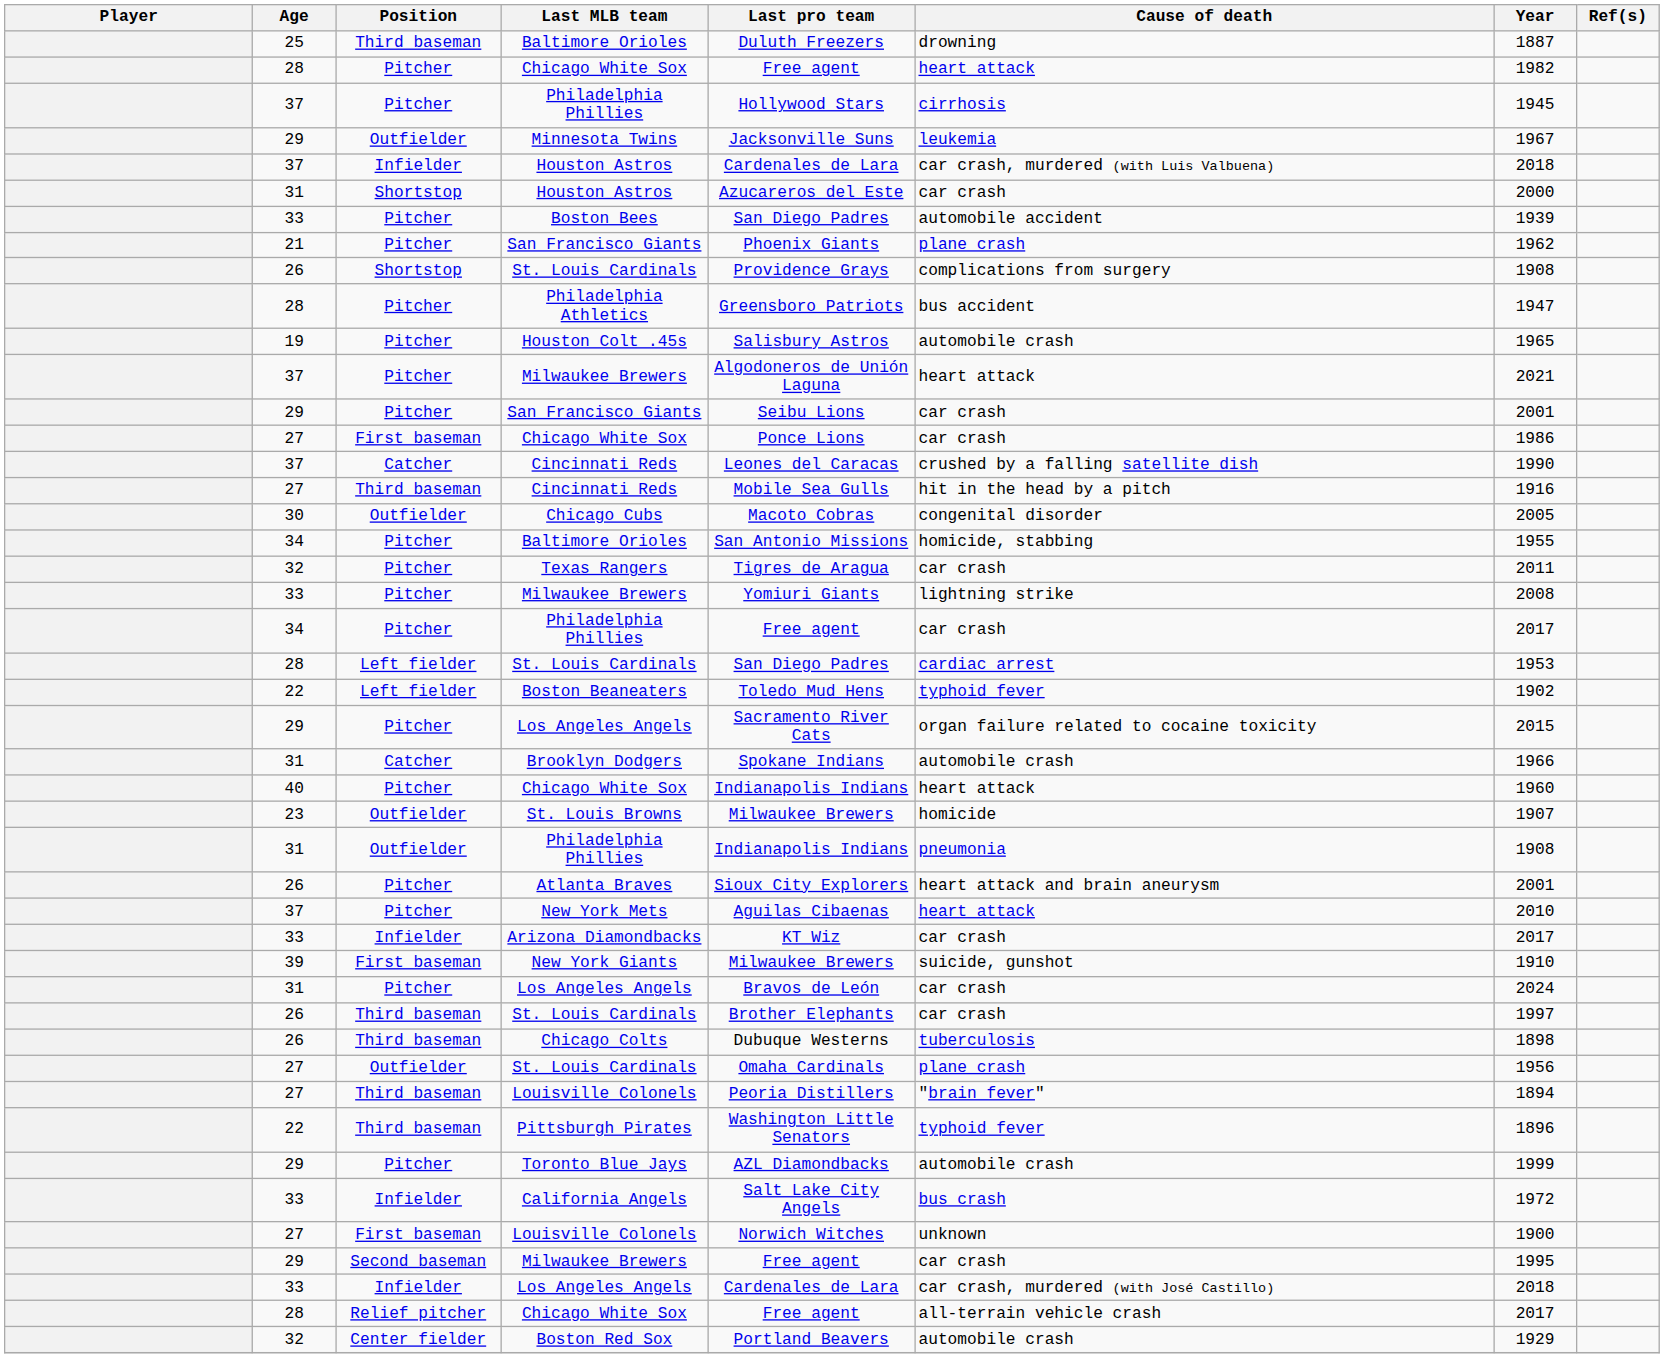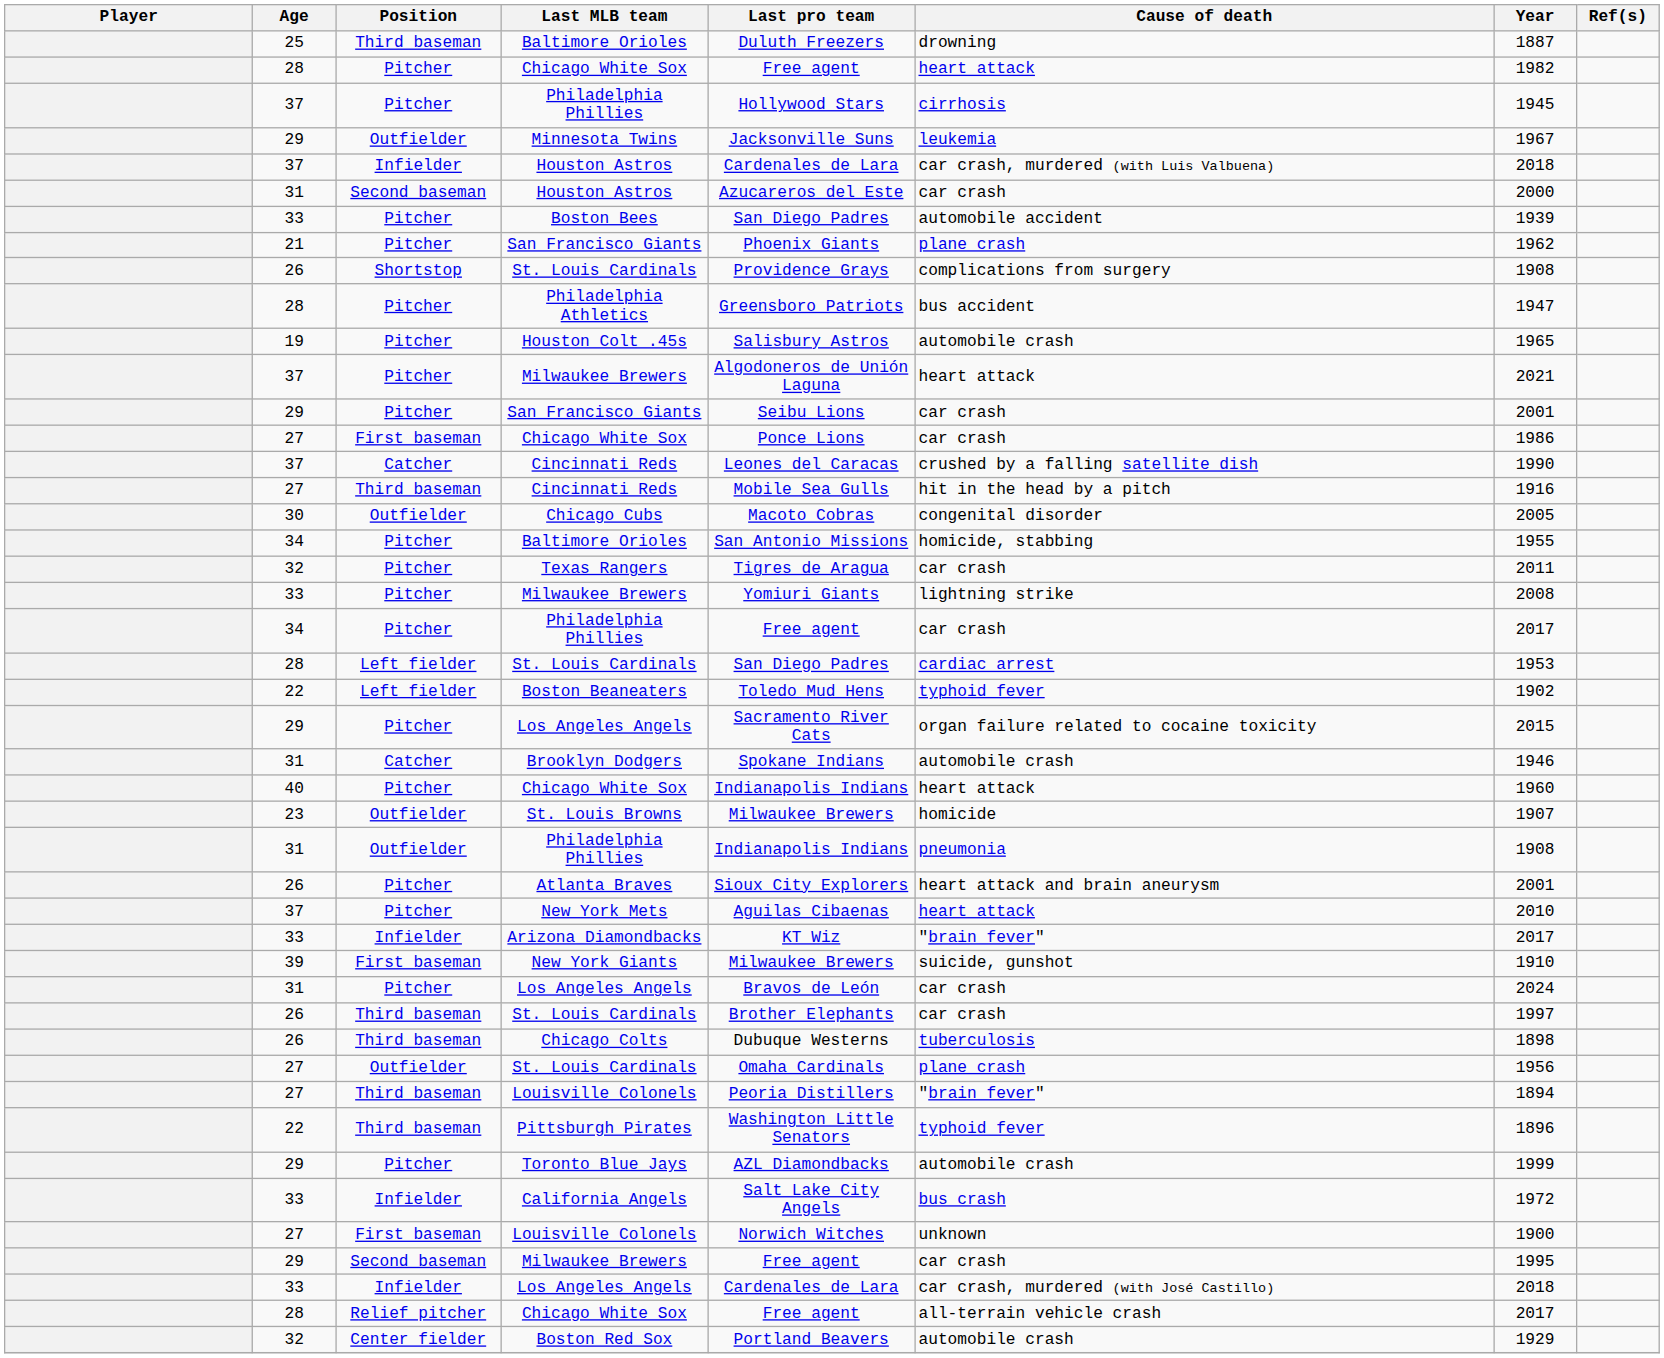 <table class="wikitable sortable plainrowheaders" style="width: 100%; font-size:95%; text-align:center;">
 <tr>
 <th scope="col" style="width: 15%;">Player</th>
 <th scope="col" style="width: 5%;">Age</th>
 <th scope="col" style="width: 10%;">Position</th>
 <th scope="col" style="width: 12.5%;">Last MLB team</th>
 <th scope="col" style="width: 12.5%;">Last pro team</th>
 <th scope="col" style="width: 35%;">Cause of death</th>
 <th scope="col" style="width: 5%;">Year</th>
 <th scope="col" class=unsortable style="width: 5%;">Ref(s)</th>
 </tr>
 <tr>
 <th scope="row" style="text-align:center"></th>
 <td>25</td>
 <td><a href='#'>Third baseman</a></td>
 <td><a href='#'>Baltimore Orioles</a></td>
 <td><a href='#'>Duluth Freezers</a></td>
 <td align=left>drowning</td>
 <td>1887</td>
 <td></td>
 </tr>
 <tr>
 <th scope="row" style="text-align:center"></th>
 <td>28</td>
 <td><a href='#'>Pitcher</a></td>
 <td><a href='#'>Chicago White Sox</a></td>
 <td><a href='#'>Free agent</a></td>
 <td align=left><a href='#'>heart attack</a></td>
 <td>1982</td>
 <td></td>
 </tr>
 <tr>
 <th scope="row" style="text-align:center"></th>
 <td>37</td>
 <td><a href='#'>Pitcher</a></td>
 <td><a href='#'>Philadelphia Phillies</a></td>
 <td><a href='#'>Hollywood Stars</a></td>
 <td align=left><a href='#'>cirrhosis</a></td>
 <td>1945</td>
 <td></td>
 </tr>
 <tr>
 <th scope="row" style="text-align:center"></th>
 <td>29</td>
 <td><a href='#'>Outfielder</a></td>
 <td><a href='#'>Minnesota Twins</a></td>
 <td><a href='#'>Jacksonville Suns</a></td>
 <td align=left><a href='#'>leukemia</a></td>
 <td>1967</td>
 <td></td>
 </tr>
 <tr>
 <th scope="row" style="text-align:center"></th>
 <td>37</td>
 <td><a href='#'>Infielder</a></td>
 <td><a href='#'>Houston Astros</a></td>
 <td><a href='#'>Cardenales de Lara</a></td>
 <td align=left>car crash, murdered <small>(with Luis Valbuena)</small></td>
 <td>2018</td>
 <td></td>
 </tr>
 <tr>
 <th scope="row" style="text-align:center"></th>
 <td>31</td>
-<td><a href='#'>Shortstop</a></td>
+<td><a href='#'>Second baseman</a></td>
 <td><a href='#'>Houston Astros</a></td>
 <td><a href='#'>Azucareros del Este</a></td>
 <td align=left>car crash</td>
 <td>2000</td>
 <td></td>
 </tr>
 <tr>
 <th scope="row" style="text-align:center"></th>
 <td>33</td>
 <td><a href='#'>Pitcher</a></td>
 <td><a href='#'>Boston Bees</a></td>
 <td><a href='#'>San Diego Padres</a></td>
 <td align=left>automobile accident</td>
 <td>1939</td>
 <td></td>
 </tr>
 <tr>
 <th scope="row" style="text-align:center"></th>
 <td>21</td>
 <td><a href='#'>Pitcher</a></td>
 <td><a href='#'>San Francisco Giants</a></td>
 <td><a href='#'>Phoenix Giants</a></td>
 <td align=left><a href='#'>plane crash</a></td>
 <td>1962</td>
 <td></td>
 </tr>
 <tr>
 <th scope="row" style="text-align: center;"></th>
 <td>26</td>
 <td><a href='#'>Shortstop</a></td>
 <td><a href='#'>St. Louis Cardinals</a></td>
 <td><a href='#'>Providence Grays</a></td>
 <td align="left">complications from surgery</td>
 <td>1908</td>
 <td></td>
 </tr>
 <tr>
 <th scope="row" style="text-align:center"></th>
 <td>28</td>
 <td><a href='#'>Pitcher</a></td>
 <td><a href='#'>Philadelphia Athletics</a></td>
 <td><a href='#'>Greensboro Patriots</a></td>
 <td align=left>bus accident</td>
 <td>1947</td>
 <td></td>
 </tr>
 <tr>
 <th scope="row" style="text-align:center"></th>
 <td>19</td>
 <td><a href='#'>Pitcher</a></td>
 <td><a href='#'>Houston Colt .45s</a></td>
 <td><a href='#'>Salisbury Astros</a></td>
 <td align=left>automobile crash</td>
 <td>1965</td>
 <td></td>
 </tr>
 <tr>
 <th scope="row" style="text-align:center"></th>
 <td>37</td>
 <td><a href='#'>Pitcher</a></td>
 <td><a href='#'>Milwaukee Brewers</a></td>
 <td><a href='#'>Algodoneros de Unión Laguna</a></td>
 <td align=left>heart attack</td>
 <td>2021</td>
 <td></td>
 </tr>
 <tr>
 <th scope="row" style="text-align:center"></th>
 <td>29</td>
 <td><a href='#'>Pitcher</a></td>
 <td><a href='#'>San Francisco Giants</a></td>
 <td><a href='#'>Seibu Lions</a></td>
 <td align=left>car crash</td>
 <td>2001</td>
 <td></td>
 </tr>
 <tr>
 <th scope="row" style="text-align:center"></th>
 <td>27</td>
 <td><a href='#'>First baseman</a></td>
 <td><a href='#'>Chicago White Sox</a></td>
 <td><a href='#'>Ponce Lions</a></td>
 <td align=left>car crash</td>
 <td>1986</td>
 <td></td>
 </tr>
 <tr>
 <th scope="row" style="text-align:center"></th>
 <td>37</td>
 <td><a href='#'>Catcher</a></td>
 <td><a href='#'>Cincinnati Reds</a></td>
 <td><a href='#'>Leones del Caracas</a></td>
 <td align=left>crushed by a falling <a href='#'>satellite dish</a></td>
 <td>1990</td>
 <td></td>
 </tr>
 <tr>
 <th scope="row" style="text-align:center"></th>
 <td>27</td>
 <td><a href='#'>Third baseman</a></td>
 <td><a href='#'>Cincinnati Reds</a></td>
 <td><a href='#'>Mobile Sea Gulls</a></td>
 <td align=left>hit in the head by a pitch</td>
 <td>1916</td>
 <td></td>
 </tr>
 <tr>
 <th scope="row" style="text-align:center"></th>
 <td>30</td>
 <td><a href='#'>Outfielder</a></td>
 <td><a href='#'>Chicago Cubs</a></td>
 <td><a href='#'>Macoto Cobras</a></td>
 <td align=left>congenital disorder</td>
 <td>2005</td>
 <td></td>
 </tr>
 <tr>
 <th scope="row" style="text-align:center"></th>
 <td>34</td>
 <td><a href='#'>Pitcher</a></td>
 <td><a href='#'>Baltimore Orioles</a></td>
 <td><a href='#'>San Antonio Missions</a></td>
 <td align=left>homicide, stabbing</td>
 <td>1955</td>
 <td></td>
 </tr>
 <tr>
 <th scope="row" style="text-align:center"></th>
 <td>32</td>
 <td><a href='#'>Pitcher</a></td>
 <td><a href='#'>Texas Rangers</a></td>
 <td><a href='#'>Tigres de Aragua</a></td>
 <td align=left>car crash</td>
 <td>2011</td>
 <td></td>
 </tr>
 <tr>
 <th scope="row" style="text-align:center"></th>
 <td>33</td>
 <td><a href='#'>Pitcher</a></td>
 <td><a href='#'>Milwaukee Brewers</a></td>
 <td><a href='#'>Yomiuri Giants</a></td>
 <td align=left>lightning strike</td>
 <td>2008</td>
 <td></td>
 </tr>
 <tr>
 <th scope="row" style="text-align:center"></th>
 <td>34</td>
 <td><a href='#'>Pitcher</a></td>
 <td><a href='#'>Philadelphia Phillies</a></td>
 <td><a href='#'>Free agent</a></td>
 <td align=left>car crash</td>
 <td>2017</td>
 <td></td>
 </tr>
 <tr>
 <th scope="row" style="text-align:center"></th>
 <td>28</td>
 <td><a href='#'>Left fielder</a></td>
 <td><a href='#'>St. Louis Cardinals</a></td>
 <td><a href='#'>San Diego Padres</a></td>
 <td align=left><a href='#'>cardiac arrest</a></td>
 <td>1953</td>
 <td></td>
 </tr>
 <tr>
 <th scope="row" style="text-align:center"></th>
 <td>22</td>
 <td><a href='#'>Left fielder</a></td>
 <td><a href='#'>Boston Beaneaters</a></td>
 <td><a href='#'>Toledo Mud Hens</a></td>
 <td align=left><a href='#'>typhoid fever</a></td>
 <td>1902</td>
 <td></td>
 </tr>
 <tr>
 <th scope="row" style="text-align:center"></th>
 <td>29</td>
 <td><a href='#'>Pitcher</a></td>
 <td><a href='#'>Los Angeles Angels</a></td>
 <td><a href='#'>Sacramento River Cats</a></td>
 <td align=left>organ failure related to cocaine toxicity</td>
 <td>2015</td>
 <td></td>
 </tr>
 <tr>
 <th scope="row" style="text-align:center"></th>
 <td>31</td>
 <td><a href='#'>Catcher</a></td>
 <td><a href='#'>Brooklyn Dodgers</a></td>
 <td><a href='#'>Spokane Indians</a></td>
 <td align=left>automobile crash</td>
-<td>1966</td>
+<td>1946</td>
 <td></td>
 </tr>
 <tr>
 <th scope="row" style="text-align:center"></th>
 <td>40</td>
 <td><a href='#'>Pitcher</a></td>
 <td><a href='#'>Chicago White Sox</a></td>
 <td><a href='#'>Indianapolis Indians</a></td>
 <td align=left>heart attack</td>
 <td>1960</td>
 <td></td>
 </tr>
 <tr>
 <th scope="row" style="text-align:center"></th>
 <td>23</td>
 <td><a href='#'>Outfielder</a></td>
 <td><a href='#'>St. Louis Browns</a></td>
 <td><a href='#'>Milwaukee Brewers</a></td>
 <td align=left>homicide</td>
 <td>1907</td>
 <td></td>
 </tr>
 <tr>
 <th scope="row" style="text-align:center"></th>
 <td>31</td>
 <td><a href='#'>Outfielder</a></td>
 <td><a href='#'>Philadelphia Phillies</a></td>
 <td><a href='#'>Indianapolis Indians</a></td>
 <td align=left><a href='#'>pneumonia</a></td>
 <td>1908</td>
 <td></td>
 </tr>
 <tr>
 <th scope="row" style="text-align:center"></th>
 <td>26</td>
 <td><a href='#'>Pitcher</a></td>
 <td><a href='#'>Atlanta Braves</a></td>
 <td><a href='#'>Sioux City Explorers</a></td>
 <td align=left>heart attack and brain aneurysm</td>
 <td>2001</td>
 <td></td>
 </tr>
 <tr>
 <th scope="row" style="text-align:center"></th>
 <td>37</td>
 <td><a href='#'>Pitcher</a></td>
 <td><a href='#'>New York Mets</a></td>
 <td><a href='#'>Aguilas Cibaenas</a></td>
 <td align=left><a href='#'>heart attack</a></td>
 <td>2010</td>
 <td></td>
 </tr>
 <tr>
 <th scope="row" style="text-align:center"></th>
 <td>33</td>
 <td><a href='#'>Infielder</a></td>
 <td><a href='#'>Arizona Diamondbacks</a></td>
 <td><a href='#'>KT Wiz</a></td>
-<td align=left>car crash</td>
+<td align=left>"<a href='#'>brain fever</a>"</td>
 <td>2017</td>
 <td></td>
 </tr>
 <tr>
 <th scope="row" style="text-align:center"></th>
 <td>39</td>
 <td><a href='#'>First baseman</a></td>
 <td><a href='#'>New York Giants</a></td>
 <td><a href='#'>Milwaukee Brewers</a></td>
 <td align=left>suicide, gunshot</td>
 <td>1910</td>
 <td></td>
 </tr>
 <tr>
 <th scope="row" style="text-align:center"></th>
 <td>31</td>
 <td><a href='#'>Pitcher</a></td>
 <td><a href='#'>Los Angeles Angels</a></td>
 <td><a href='#'>Bravos de León</a></td>
 <td align=left>car crash</td>
 <td>2024</td>
 <td></td>
 </tr>
 <tr>
 <th scope="row" style="text-align:center"></th>
 <td>26</td>
 <td><a href='#'>Third baseman</a></td>
 <td><a href='#'>St. Louis Cardinals</a></td>
 <td><a href='#'>Brother Elephants</a></td>
 <td align=left>car crash</td>
 <td>1997</td>
 <td></td>
 </tr>
 <tr>
 <th scope="row" style="text-align:center"></th>
 <td>26</td>
 <td><a href='#'>Third baseman</a></td>
 <td><a href='#'>Chicago Colts</a></td>
 <td>Dubuque Westerns</td>
 <td align=left><a href='#'>tuberculosis</a></td>
 <td>1898</td>
 <td></td>
 </tr>
 <tr>
 <th scope="row" style="text-align:center"></th>
 <td>27</td>
 <td><a href='#'>Outfielder</a></td>
 <td><a href='#'>St. Louis Cardinals</a></td>
 <td><a href='#'>Omaha Cardinals</a></td>
 <td align=left><a href='#'>plane crash</a></td>
 <td>1956</td>
 <td></td>
 </tr>
 <tr>
 <th scope="row" style="text-align:center"></th>
 <td>27</td>
 <td><a href='#'>Third baseman</a></td>
 <td><a href='#'>Louisville Colonels</a></td>
 <td><a href='#'>Peoria Distillers</a></td>
 <td align=left>"<a href='#'>brain fever</a>"</td>
 <td>1894</td>
 <td></td>
 </tr>
 <tr>
 <th scope="row" style="text-align:center"></th>
 <td>22</td>
 <td><a href='#'>Third baseman</a></td>
 <td><a href='#'>Pittsburgh Pirates</a></td>
 <td><a href='#'>Washington Little Senators</a></td>
 <td align=left><a href='#'>typhoid fever</a></td>
 <td>1896</td>
 <td></td>
 </tr>
 <tr>
 <th scope="row" style="text-align:center"></th>
 <td>29</td>
 <td><a href='#'>Pitcher</a></td>
 <td><a href='#'>Toronto Blue Jays</a></td>
 <td><a href='#'>AZL Diamondbacks</a></td>
 <td align=left>automobile crash</td>
 <td>1999</td>
 <td></td>
 </tr>
 <tr>
 <th scope="row" style="text-align:center"></th>
 <td>33</td>
 <td><a href='#'>Infielder</a></td>
 <td><a href='#'>California Angels</a></td>
 <td><a href='#'>Salt Lake City Angels</a></td>
 <td align=left><a href='#'>bus crash</a></td>
 <td>1972</td>
 <td></td>
 </tr>
 <tr>
 <th scope="row" style="text-align:center"></th>
 <td>27</td>
 <td><a href='#'>First baseman</a></td>
 <td><a href='#'>Louisville Colonels</a></td>
 <td><a href='#'>Norwich Witches</a></td>
 <td align=left>unknown</td>
 <td>1900</td>
 <td></td>
 </tr>
 <tr>
 <th scope="row" style="text-align:center"></th>
 <td>29</td>
 <td><a href='#'>Second baseman</a></td>
 <td><a href='#'>Milwaukee Brewers</a></td>
 <td><a href='#'>Free agent</a></td>
 <td align=left>car crash</td>
 <td>1995</td>
 <td></td>
 </tr>
 <tr>
 <th scope="row" style="text-align:center"></th>
 <td>33</td>
 <td><a href='#'>Infielder</a></td>
 <td><a href='#'>Los Angeles Angels</a></td>
 <td><a href='#'>Cardenales de Lara</a></td>
 <td align=left>car crash, murdered <small>(with José Castillo)</small></td>
 <td>2018</td>
 <td></td>
 </tr>
 <tr>
 <th scope="row" style="text-align:center"></th>
 <td>28</td>
 <td><a href='#'>Relief pitcher</a></td>
 <td><a href='#'>Chicago White Sox</a></td>
 <td><a href='#'>Free agent</a></td>
 <td align=left>all-terrain vehicle crash</td>
 <td>2017</td>
 <td></td>
 </tr>
 <tr>
 <th scope="row" style="text-align:center"></th>
 <td>32</td>
 <td><a href='#'>Center fielder</a></td>
 <td><a href='#'>Boston Red Sox</a></td>
 <td><a href='#'>Portland Beavers</a></td>
 <td align=left>automobile crash</td>
 <td>1929</td>
 <td></td>
 </tr>
 <tr>
 </tr>
 </table>
